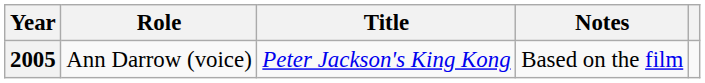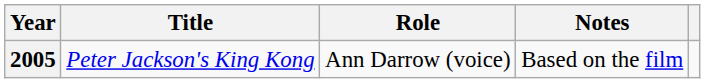 <table class="wikitable plainrowheaders">
 <tr>
 <th scope="col">Year</th>
+<th scope="col">Title</th>
 <th scope="col">Role</th>
-<th scope="col">Title</th>
 <th scope="col" class="unsortable">Notes</th>
 <th scope="col" class="unsortable"></th>
 </tr>
 <tr>
 <th scope="row">2005</th>
+<td><em><a href='#'>Peter Jackson's King Kong</a></em></td>
 <td>Ann Darrow (voice)</td>
-<td><em><a href='#'>Peter Jackson's King Kong</a></em></td>
 <td>Based on the <a href='#'>film</a></td>
 <td style="text-align:center;"></td>
 </tr>
 </table>
